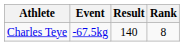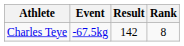 <table class="wikitable">
 <tr>
 <th>Athlete</th>
 <th>Event</th>
 <th>Result</th>
 <th>Rank</th>
 </tr>
 <tr align=center>
 <td align=left><a href='#'>Charles Teye</a></td>
 <td align=left><a href='#'>-67.5kg</a></td>
-<td>140</td>
+<td>142</td>
 <td>8</td>
 </tr>
 </table>
